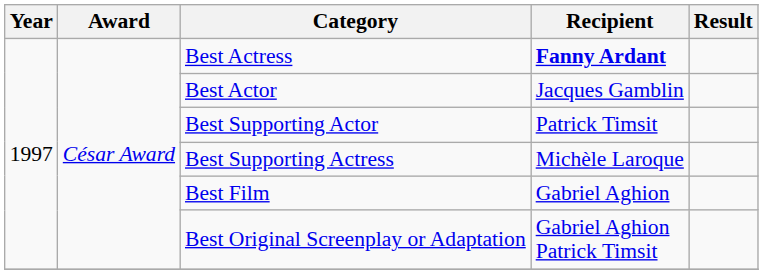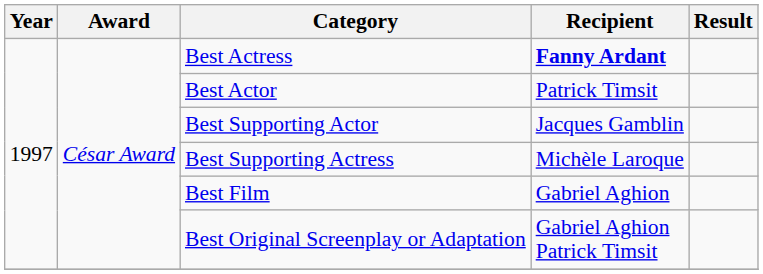 <table class="wikitable sortable">
 <tr>
 <th>Year</th>
 <th>Award</th>
 <th>Category</th>
 <th>Recipient</th>
 <th>Result</th>
 </tr>
 <tr>
 <td rowspan=6>1997</td>
 <td rowspan=6><em><a href='#'>César Award</a></em></td>
 <td><a href='#'>Best Actress</a></td>
 <td><strong><a href='#'>Fanny Ardant</a></strong></td>
 <td></td>
 </tr>
 <tr>
 <td><a href='#'>Best Actor</a></td>
-<td><a href='#'>Jacques Gamblin</a></td>
+<td><a href='#'>Patrick Timsit</a></td>
 <td></td>
 </tr>
 <tr>
 <td><a href='#'>Best Supporting Actor</a></td>
-<td><a href='#'>Patrick Timsit</a></td>
+<td><a href='#'>Jacques Gamblin</a></td>
 <td></td>
 </tr>
 <tr>
 <td><a href='#'>Best Supporting Actress</a></td>
 <td><a href='#'>Michèle Laroque</a></td>
 <td></td>
 </tr>
 <tr>
 <td><a href='#'>Best Film</a></td>
 <td><a href='#'>Gabriel Aghion</a></td>
 <td></td>
 </tr>
 <tr>
 <td><a href='#'>Best Original Screenplay or Adaptation</a></td>
 <td><a href='#'>Gabriel Aghion</a><br><a href='#'>Patrick Timsit</a></td>
 <td></td>
 </tr>
 <tr>
 </tr>
 </table>
